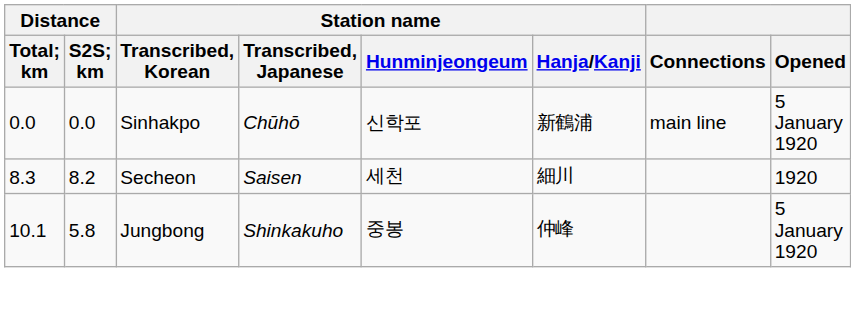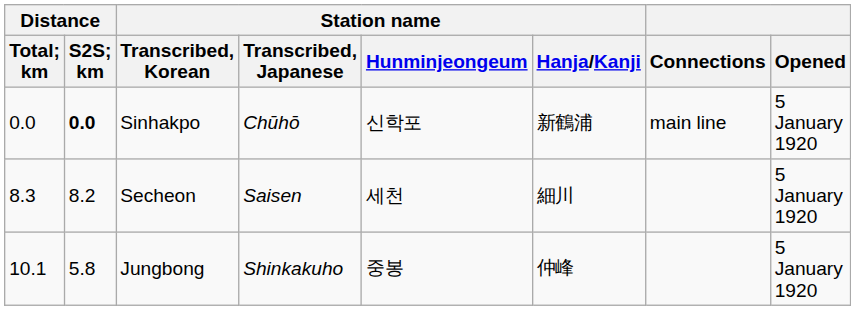 <table class="wikitable" style="font-size:90%;">
 <tr>
 <th colspan="2">Distance</th>
 <th colspan="4">Station name</th>
 <th colspan="3"></th>
 </tr>
 <tr>
 <th>Total; km</th>
 <th>S2S; km</th>
 <th>Transcribed, Korean</th>
 <th>Transcribed, Japanese</th>
 <th><a href='#'>Hunminjeongeum</a></th>
 <th><a href='#'>Hanja</a>/<a href='#'>Kanji</a></th>
 <th>Connections</th>
 <th>Opened</th>
 </tr>
 <tr>
 <td>0.0</td>
-<td>0.0</td>
+<td><strong>0.0</strong></td>
 <td>Sinhakpo</td>
 <td><em>Chūhō</em></td>
 <td>신학포</td>
 <td>新鶴浦</td>
 <td>main line</td>
 <td>5 January 1920</td>
 </tr>
 <tr>
 <td>8.3</td>
 <td>8.2</td>
 <td>Secheon</td>
 <td><em>Saisen</em></td>
 <td>세천</td>
 <td>細川</td>
 <td></td>
-<td>1920</td>
+<td>5 January 1920</td>
 </tr>
 <tr>
 <td>10.1</td>
 <td>5.8</td>
 <td>Jungbong</td>
 <td><em>Shinkakuho</em></td>
 <td>중봉</td>
 <td>仲峰</td>
 <td></td>
 <td>5 January 1920</td>
 </tr>
 </table>
